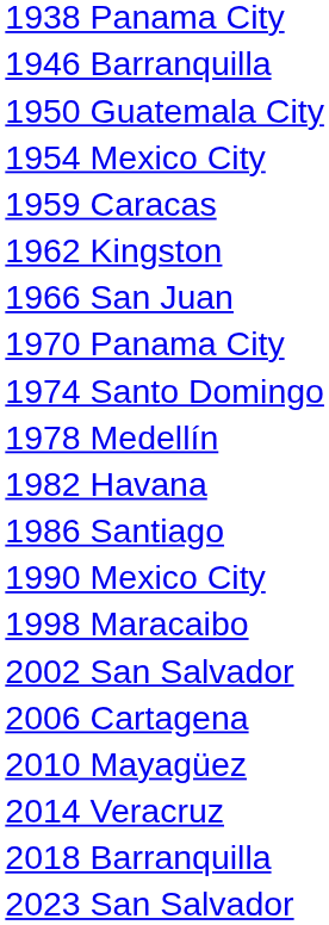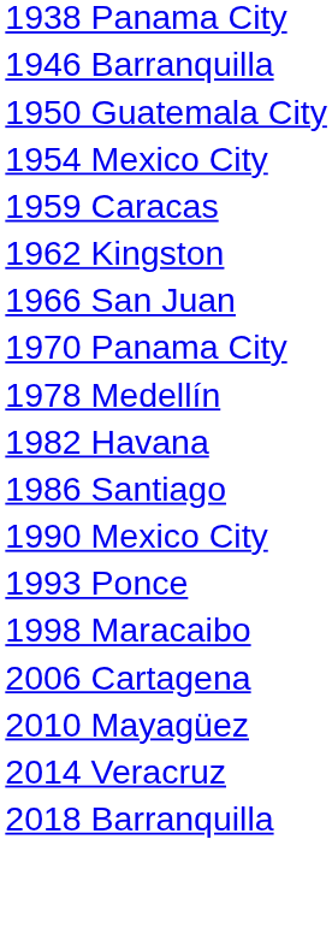 <table>
 <tr>
 <td><a href='#'>1938 Panama City</a><br></td>
 <td></td>
 <td></td>
 <td></td>
 </tr>
 <tr>
 <td><a href='#'>1946 Barranquilla</a><br></td>
 <td></td>
 <td></td>
 <td></td>
 </tr>
 <tr>
 <td><a href='#'>1950 Guatemala City</a><br></td>
 <td></td>
 <td></td>
 <td></td>
 </tr>
 <tr>
 <td><a href='#'>1954 Mexico City</a><br></td>
 <td></td>
 <td></td>
 <td></td>
 </tr>
 <tr>
 <td><a href='#'>1959 Caracas</a><br></td>
 <td></td>
 <td></td>
 <td></td>
 </tr>
 <tr>
 <td><a href='#'>1962 Kingston</a><br></td>
 <td></td>
 <td></td>
 <td></td>
 </tr>
 <tr>
 <td><a href='#'>1966 San Juan</a><br></td>
 <td></td>
 <td></td>
 <td></td>
 </tr>
 <tr>
 <td><a href='#'>1970 Panama City</a><br></td>
 <td></td>
 <td></td>
 <td></td>
 </tr>
 <tr>
-<td><a href='#'>1974 Santo Domingo</a><br></td>
-<td></td>
-<td></td>
-<td></td>
-</tr>
-<tr>
 <td><a href='#'>1978 Medellín</a><br></td>
 <td></td>
 <td></td>
 <td></td>
 </tr>
 <tr>
 <td><a href='#'>1982 Havana</a><br></td>
 <td></td>
 <td></td>
 <td></td>
 </tr>
 <tr>
 <td><a href='#'>1986 Santiago</a><br></td>
 <td></td>
 <td></td>
 <td></td>
 </tr>
 <tr>
 <td><a href='#'>1990 Mexico City</a><br></td>
 <td></td>
 <td></td>
 <td></td>
 </tr>
 <tr>
-<td><a href='#'>1998 Maracaibo</a><br></td>
+<td><a href='#'>1993 Ponce</a><br></td>
 <td></td>
 <td></td>
 <td></td>
 </tr>
 <tr>
-<td><a href='#'>2002 San Salvador</a><br></td>
+<td><a href='#'>1998 Maracaibo</a><br></td>
 <td></td>
 <td></td>
 <td></td>
 </tr>
 <tr>
 <td><a href='#'>2006 Cartagena</a><br></td>
 <td></td>
 <td></td>
 <td></td>
 </tr>
 <tr>
 <td><a href='#'>2010 Mayagüez</a><br></td>
 <td></td>
 <td></td>
 <td></td>
 </tr>
 <tr>
 <td><a href='#'>2014 Veracruz</a><br></td>
 <td></td>
 <td></td>
 <td></td>
 </tr>
 <tr>
 <td><a href='#'>2018 Barranquilla</a><br></td>
 <td></td>
 <td></td>
 <td></td>
 </tr>
 <tr>
-<td><a href='#'>2023 San Salvador</a><br></td>
-<td></td>
-<td></td>
-<td></td>
-</tr>
-<tr>
 </tr>
 </table>
